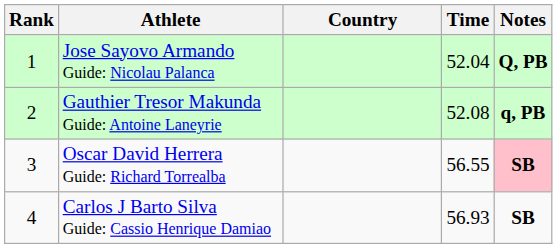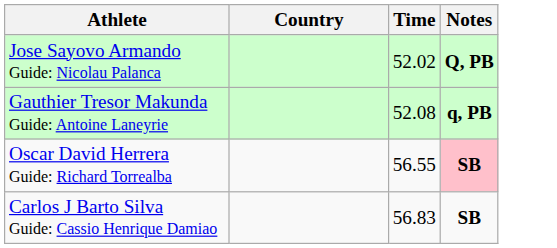 <table class="wikitable sortable" style="text-align:center">
 <tr>
-<th>Rank</th>
 <th style="width:180px">Athlete</th>
 <th style="width:125px">Country</th>
 <th>Time</th>
 <th>Notes</th>
 </tr>
 <tr style="background:#cfc;">
-<td>1</td>
 <td style="text-align:left;"><a href='#'>Jose Sayovo Armando</a><br><small>Guide: <a href='#'>Nicolau Palanca</a></small></td>
 <td style="text-align:left;"></td>
-<td>52.04</td>
+<td>52.02</td>
 <td><strong>Q, PB</strong></td>
 </tr>
 <tr style="background:#cfc;">
-<td>2</td>
 <td style="text-align:left;"><a href='#'>Gauthier Tresor Makunda</a><br><small>Guide: <a href='#'>Antoine Laneyrie</a></small></td>
 <td style="text-align:left;"></td>
 <td>52.08</td>
 <td><strong>q, PB</strong></td>
 </tr>
 <tr>
-<td>3</td>
 <td style="text-align:left;"><a href='#'>Oscar David Herrera</a><br><small>Guide: <a href='#'>Richard Torrealba</a></small></td>
 <td style="text-align:left;"></td>
 <td>56.55</td>
 <td style="background: pink;"><strong>SB</strong></td>
 </tr>
 <tr>
-<td>4</td>
 <td style="text-align:left;"><a href='#'>Carlos J Barto Silva</a><br><small>Guide: <a href='#'>Cassio Henrique Damiao</a></small></td>
 <td style="text-align:left;"></td>
-<td>56.93</td>
+<td>56.83</td>
 <td><strong>SB</strong></td>
 </tr>
 </table>
